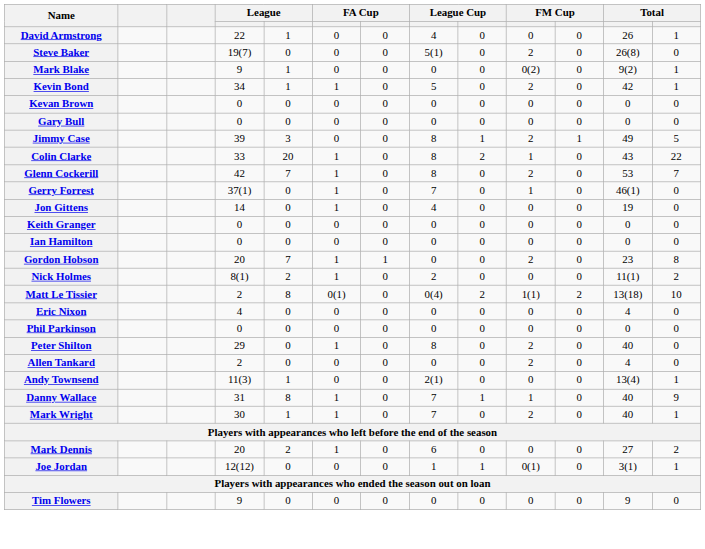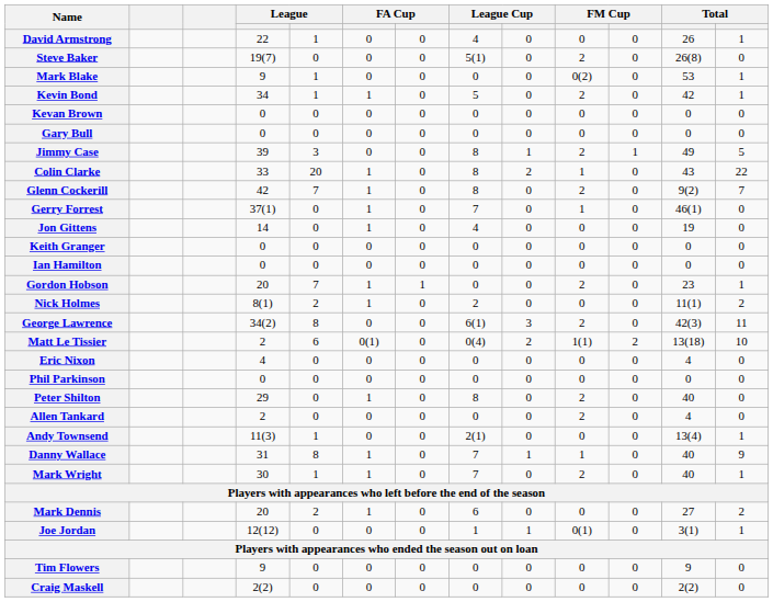 <table class="wikitable plainrowheaders" style="text-align:center;">
 <tr>
 <th scope="col" rowspan="2" style="width:10em;">Name</th>
 <th scope="col" rowspan="2" style="width:4em;"></th>
 <th scope="col" rowspan="2" style="width:4em;"></th>
 <th scope="col" colspan="2">League</th>
 <th scope="col" colspan="2">FA Cup</th>
 <th scope="col" colspan="2">League Cup</th>
 <th scope="col" colspan="2">FM Cup</th>
 <th scope="col" colspan="2">Total</th>
 </tr>
 <tr>
 <th scope="col" style="width:4em;"></th>
 <th scope="col" style="width:4em;"></th>
 <th scope="col" style="width:4em;"></th>
 <th scope="col" style="width:4em;"></th>
 <th scope="col" style="width:4em;"></th>
 <th scope="col" style="width:4em;"></th>
 <th scope="col" style="width:4em;"></th>
 <th scope="col" style="width:4em;"></th>
 <th scope="col" style="width:4em;"></th>
 <th scope="col" style="width:4em;"></th>
 </tr>
 <tr>
 <th scope="row"><a href='#'>David Armstrong</a></th>
 <td></td>
 <td></td>
 <td>22</td>
 <td>1</td>
 <td>0</td>
 <td>0</td>
 <td>4</td>
 <td>0</td>
 <td>0</td>
 <td>0</td>
 <td>26</td>
 <td>1</td>
 </tr>
 <tr>
 <th scope="row"><a href='#'>Steve Baker</a></th>
 <td></td>
 <td></td>
 <td>19(7)</td>
 <td>0</td>
 <td>0</td>
 <td>0</td>
 <td>5(1)</td>
 <td>0</td>
 <td>2</td>
 <td>0</td>
 <td>26(8)</td>
 <td>0</td>
 </tr>
 <tr>
 <th scope="row"><a href='#'>Mark Blake</a></th>
 <td></td>
 <td></td>
 <td>9</td>
 <td>1</td>
 <td>0</td>
 <td>0</td>
 <td>0</td>
 <td>0</td>
 <td>0(2)</td>
 <td>0</td>
-<td>9(2)</td>
+<td>53</td>
 <td>1</td>
 </tr>
 <tr>
 <th scope="row"><a href='#'>Kevin Bond</a></th>
 <td></td>
 <td></td>
 <td>34</td>
 <td>1</td>
 <td>1</td>
 <td>0</td>
 <td>5</td>
 <td>0</td>
 <td>2</td>
 <td>0</td>
 <td>42</td>
 <td>1</td>
 </tr>
 <tr>
 <th scope="row"><a href='#'>Kevan Brown</a></th>
 <td></td>
 <td></td>
 <td>0</td>
 <td>0</td>
 <td>0</td>
 <td>0</td>
 <td>0</td>
 <td>0</td>
 <td>0</td>
 <td>0</td>
 <td>0</td>
 <td>0</td>
 </tr>
 <tr>
 <th scope="row"><a href='#'>Gary Bull</a></th>
 <td></td>
 <td></td>
 <td>0</td>
 <td>0</td>
 <td>0</td>
 <td>0</td>
 <td>0</td>
 <td>0</td>
 <td>0</td>
 <td>0</td>
 <td>0</td>
 <td>0</td>
 </tr>
 <tr>
 <th scope="row"><a href='#'>Jimmy Case</a></th>
 <td></td>
 <td></td>
 <td>39</td>
 <td>3</td>
 <td>0</td>
 <td>0</td>
 <td>8</td>
 <td>1</td>
 <td>2</td>
 <td>1</td>
 <td>49</td>
 <td>5</td>
 </tr>
 <tr>
 <th scope="row"><a href='#'>Colin Clarke</a></th>
 <td></td>
 <td></td>
 <td>33</td>
 <td>20</td>
 <td>1</td>
 <td>0</td>
 <td>8</td>
 <td>2</td>
 <td>1</td>
 <td>0</td>
 <td>43</td>
 <td>22</td>
 </tr>
 <tr>
 <th scope="row"><a href='#'>Glenn Cockerill</a></th>
 <td></td>
 <td></td>
 <td>42</td>
 <td>7</td>
 <td>1</td>
 <td>0</td>
 <td>8</td>
 <td>0</td>
 <td>2</td>
 <td>0</td>
-<td>53</td>
+<td>9(2)</td>
 <td>7</td>
 </tr>
 <tr>
 <th scope="row"><a href='#'>Gerry Forrest</a></th>
 <td></td>
 <td></td>
 <td>37(1)</td>
 <td>0</td>
 <td>1</td>
 <td>0</td>
 <td>7</td>
 <td>0</td>
 <td>1</td>
 <td>0</td>
 <td>46(1)</td>
 <td>0</td>
 </tr>
 <tr>
 <th scope="row"><a href='#'>Jon Gittens</a></th>
 <td></td>
 <td></td>
 <td>14</td>
 <td>0</td>
 <td>1</td>
 <td>0</td>
 <td>4</td>
 <td>0</td>
 <td>0</td>
 <td>0</td>
 <td>19</td>
 <td>0</td>
 </tr>
 <tr>
 <th scope="row"><a href='#'>Keith Granger</a></th>
 <td></td>
 <td></td>
 <td>0</td>
 <td>0</td>
 <td>0</td>
 <td>0</td>
 <td>0</td>
 <td>0</td>
 <td>0</td>
 <td>0</td>
 <td>0</td>
 <td>0</td>
 </tr>
 <tr>
 <th scope="row"><a href='#'>Ian Hamilton</a></th>
 <td></td>
 <td></td>
 <td>0</td>
 <td>0</td>
 <td>0</td>
 <td>0</td>
 <td>0</td>
 <td>0</td>
 <td>0</td>
 <td>0</td>
 <td>0</td>
 <td>0</td>
 </tr>
 <tr>
 <th scope="row"><a href='#'>Gordon Hobson</a></th>
 <td></td>
 <td></td>
 <td>20</td>
 <td>7</td>
 <td>1</td>
 <td>1</td>
 <td>0</td>
 <td>0</td>
 <td>2</td>
 <td>0</td>
 <td>23</td>
-<td>8</td>
+<td>1</td>
 </tr>
 <tr>
 <th scope="row"><a href='#'>Nick Holmes</a></th>
 <td></td>
 <td></td>
 <td>8(1)</td>
 <td>2</td>
 <td>1</td>
 <td>0</td>
 <td>2</td>
 <td>0</td>
 <td>0</td>
 <td>0</td>
 <td>11(1)</td>
 <td>2</td>
 </tr>
 <tr>
+<th scope="row"><a href='#'>George Lawrence</a></th>
+<td></td>
+<td></td>
+<td>34(2)</td>
+<td>8</td>
+<td>0</td>
+<td>0</td>
+<td>6(1)</td>
+<td>3</td>
+<td>2</td>
+<td>0</td>
+<td>42(3)</td>
+<td>11</td>
+</tr>
+<tr>
 <th scope="row"><a href='#'>Matt Le Tissier</a></th>
 <td></td>
 <td></td>
 <td>2</td>
-<td>8</td>
+<td>6</td>
 <td>0(1)</td>
 <td>0</td>
 <td>0(4)</td>
 <td>2</td>
 <td>1(1)</td>
 <td>2</td>
 <td>13(18)</td>
 <td>10</td>
 </tr>
 <tr>
 <th scope="row"><a href='#'>Eric Nixon</a></th>
 <td></td>
 <td></td>
 <td>4</td>
 <td>0</td>
 <td>0</td>
 <td>0</td>
 <td>0</td>
 <td>0</td>
 <td>0</td>
 <td>0</td>
 <td>4</td>
 <td>0</td>
 </tr>
 <tr>
 <th scope="row"><a href='#'>Phil Parkinson</a></th>
 <td></td>
 <td></td>
 <td>0</td>
 <td>0</td>
 <td>0</td>
 <td>0</td>
 <td>0</td>
 <td>0</td>
 <td>0</td>
 <td>0</td>
 <td>0</td>
 <td>0</td>
 </tr>
 <tr>
 <th scope="row"><a href='#'>Peter Shilton</a></th>
 <td></td>
 <td></td>
 <td>29</td>
 <td>0</td>
 <td>1</td>
 <td>0</td>
 <td>8</td>
 <td>0</td>
 <td>2</td>
 <td>0</td>
 <td>40</td>
 <td>0</td>
 </tr>
 <tr>
 <th scope="row"><a href='#'>Allen Tankard</a></th>
 <td></td>
 <td></td>
 <td>2</td>
 <td>0</td>
 <td>0</td>
 <td>0</td>
 <td>0</td>
 <td>0</td>
 <td>2</td>
 <td>0</td>
 <td>4</td>
 <td>0</td>
 </tr>
 <tr>
 <th scope="row"><a href='#'>Andy Townsend</a></th>
 <td></td>
 <td></td>
 <td>11(3)</td>
 <td>1</td>
 <td>0</td>
 <td>0</td>
 <td>2(1)</td>
 <td>0</td>
 <td>0</td>
 <td>0</td>
 <td>13(4)</td>
 <td>1</td>
 </tr>
 <tr>
 <th scope="row"><a href='#'>Danny Wallace</a></th>
 <td></td>
 <td></td>
 <td>31</td>
 <td>8</td>
 <td>1</td>
 <td>0</td>
 <td>7</td>
 <td>1</td>
 <td>1</td>
 <td>0</td>
 <td>40</td>
 <td>9</td>
 </tr>
 <tr>
 <th scope="row"><a href='#'>Mark Wright</a></th>
 <td></td>
 <td></td>
 <td>30</td>
 <td>1</td>
 <td>1</td>
 <td>0</td>
 <td>7</td>
 <td>0</td>
 <td>2</td>
 <td>0</td>
 <td>40</td>
 <td>1</td>
 </tr>
 <tr>
 <th scope="col" colspan="13">Players with appearances who left before the end of the season</th>
 </tr>
 <tr>
 <th scope="row"><a href='#'>Mark Dennis</a></th>
 <td></td>
 <td></td>
 <td>20</td>
 <td>2</td>
 <td>1</td>
 <td>0</td>
 <td>6</td>
 <td>0</td>
 <td>0</td>
 <td>0</td>
 <td>27</td>
 <td>2</td>
 </tr>
 <tr>
 <th scope="row"><a href='#'>Joe Jordan</a></th>
 <td></td>
 <td></td>
 <td>12(12)</td>
 <td>0</td>
 <td>0</td>
 <td>0</td>
 <td>1</td>
 <td>1</td>
 <td>0(1)</td>
 <td>0</td>
 <td>3(1)</td>
 <td>1</td>
 </tr>
 <tr>
 <th scope="col" colspan="13">Players with appearances who ended the season out on loan</th>
 </tr>
 <tr>
 <th scope="row"><a href='#'>Tim Flowers</a></th>
 <td></td>
 <td></td>
 <td>9</td>
 <td>0</td>
 <td>0</td>
 <td>0</td>
 <td>0</td>
 <td>0</td>
 <td>0</td>
 <td>0</td>
 <td>9</td>
 <td>0</td>
 </tr>
+<tr>
+<th scope="row"><a href='#'>Craig Maskell</a></th>
+<td></td>
+<td></td>
+<td>2(2)</td>
+<td>0</td>
+<td>0</td>
+<td>0</td>
+<td>0</td>
+<td>0</td>
+<td>0</td>
+<td>0</td>
+<td>2(2)</td>
+<td>0</td>
+</tr>
 </table>
